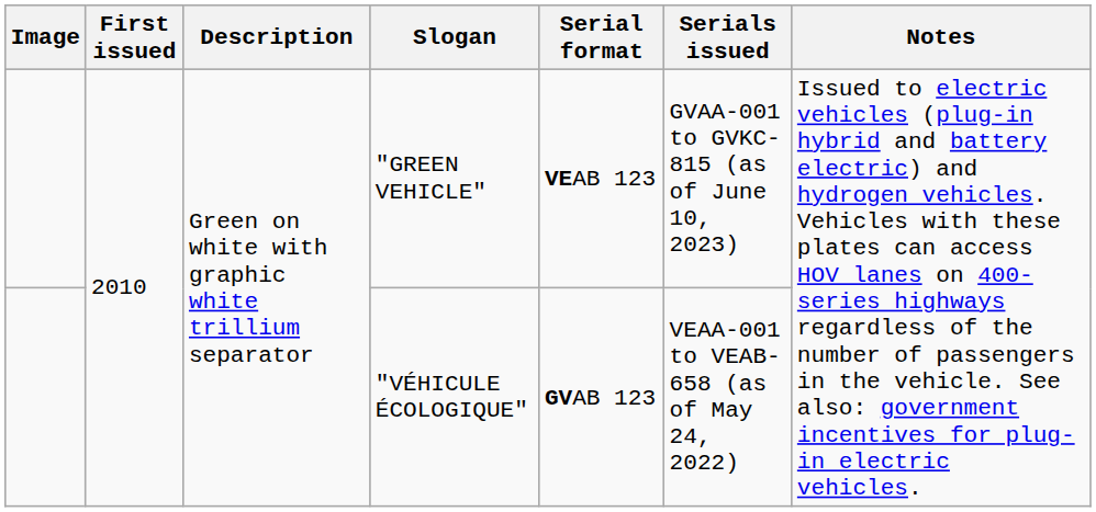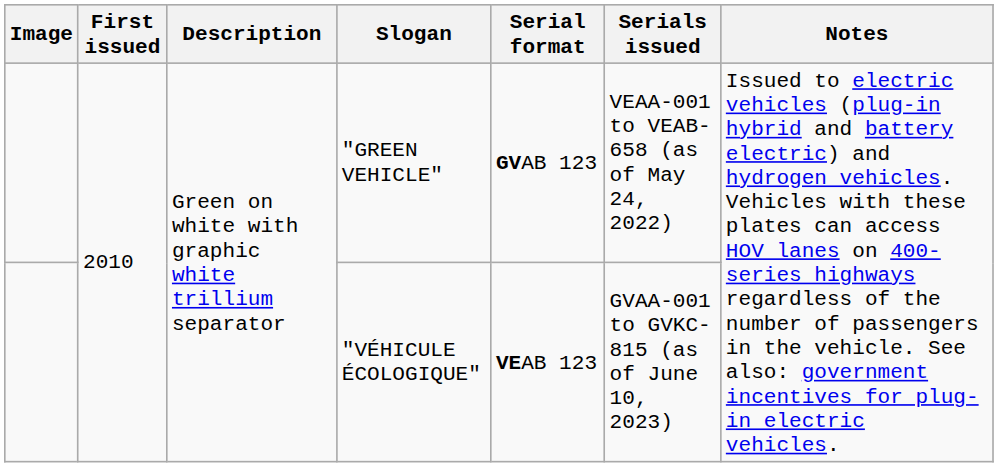 <table class="wikitable">
 <tr>
 <th>Image</th>
 <th>First issued</th>
 <th>Description</th>
 <th>Slogan</th>
 <th>Serial format</th>
 <th>Serials issued</th>
 <th>Notes</th>
 </tr>
 <tr>
 <td></td>
 <td rowspan="2">2010</td>
 <td rowspan="2">Green on white with graphic <a href='#'>white trillium</a> separator</td>
 <td>"GREEN VEHICLE"</td>
-<td><strong>VE</strong>AB 123</td>
-<td>GVAA-001 to GVKC-815 (as of June 10, 2023)</td>
+<td><strong>GV</strong>AB 123</td>
+<td>VEAA-001 to VEAB-658 (as of May 24, 2022)</td>
 <td rowspan="2">Issued to <a href='#'>electric vehicles</a> (<a href='#'>plug-in hybrid</a> and <a href='#'>battery electric</a>) and <a href='#'>hydrogen vehicles</a>. Vehicles with these plates can access <a href='#'>HOV lanes</a> on <a href='#'>400-series highways</a> regardless of the number of passengers in the vehicle. See also: <a href='#'>government incentives for plug-in electric vehicles</a>.</td>
 </tr>
 <tr>
 <td></td>
 <td>"VÉHICULE ÉCOLOGIQUE"</td>
-<td><strong>GV</strong>AB 123</td>
-<td>VEAA-001 to VEAB-658 (as of May 24, 2022)</td>
+<td><strong>VE</strong>AB 123</td>
+<td>GVAA-001 to GVKC-815 (as of June 10, 2023)</td>
 </tr>
 </table>
